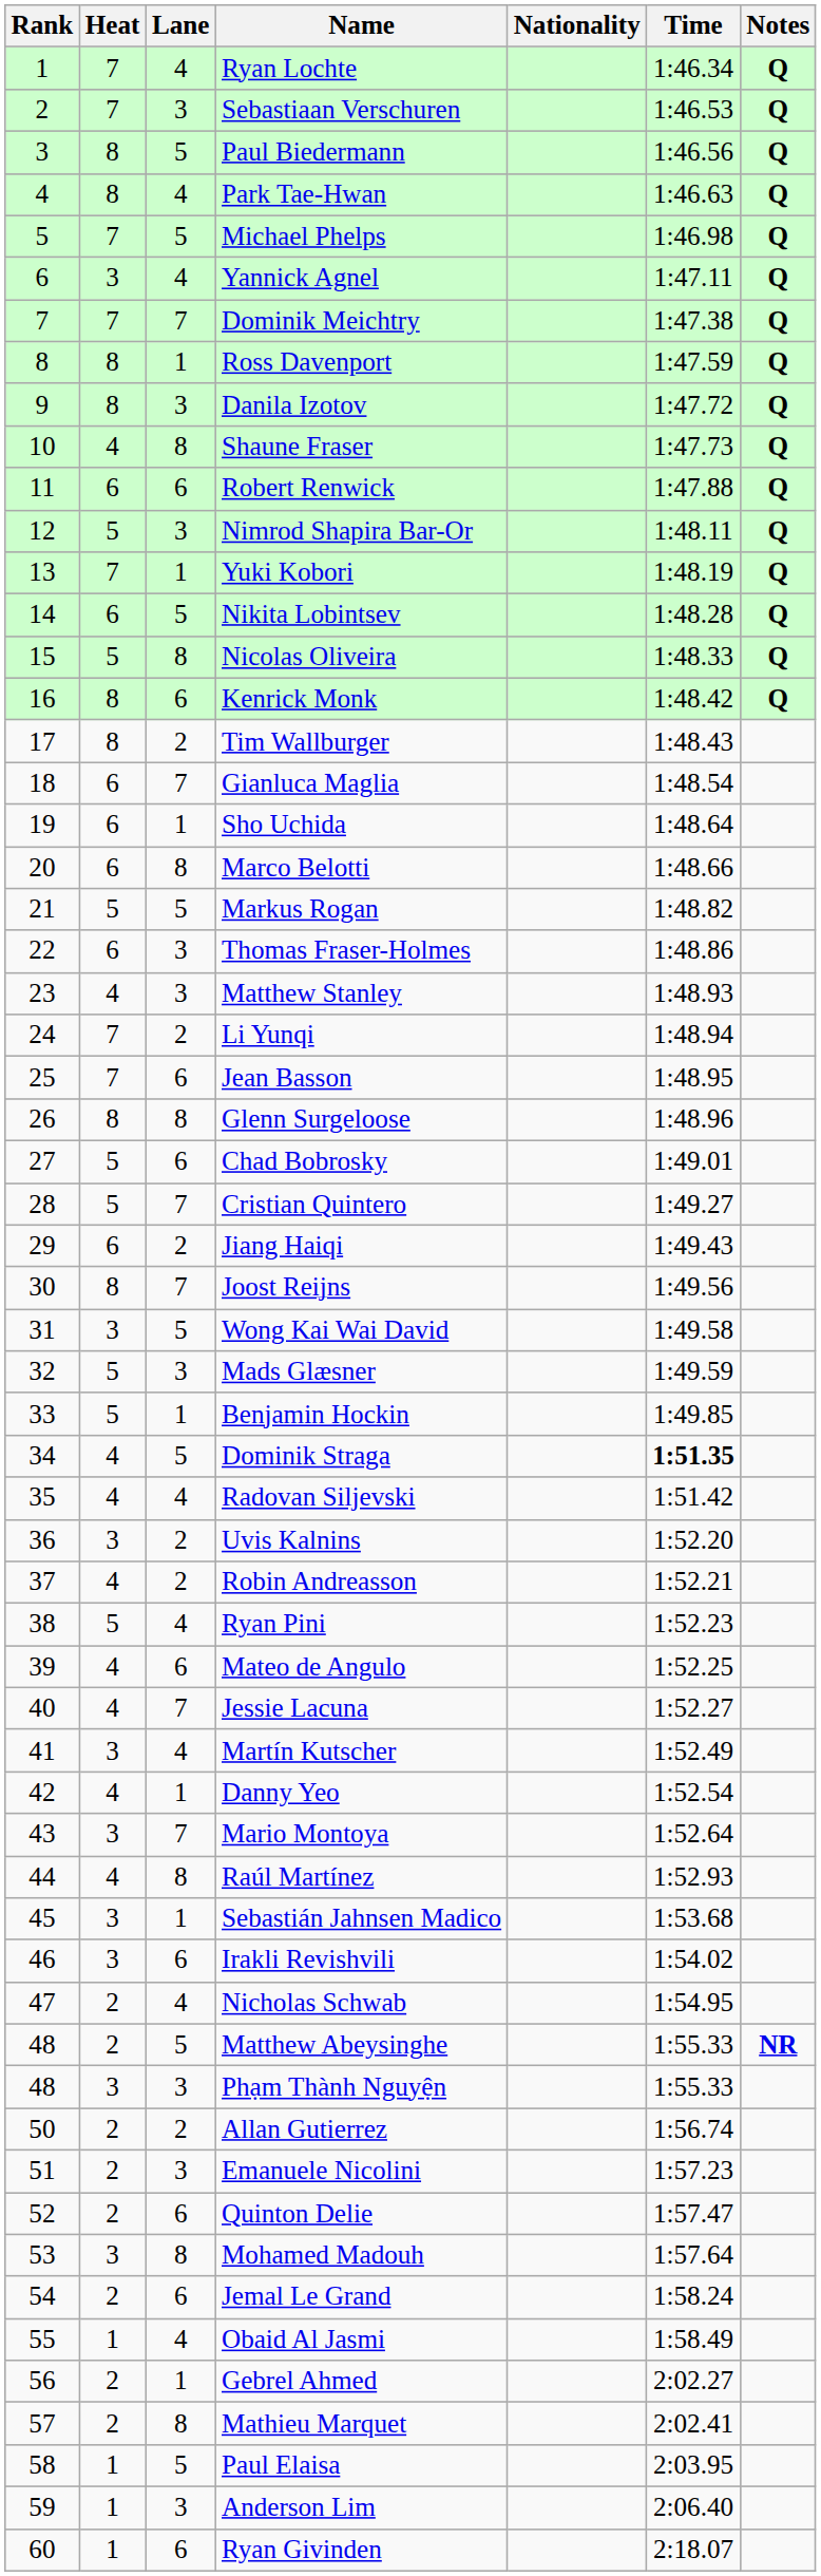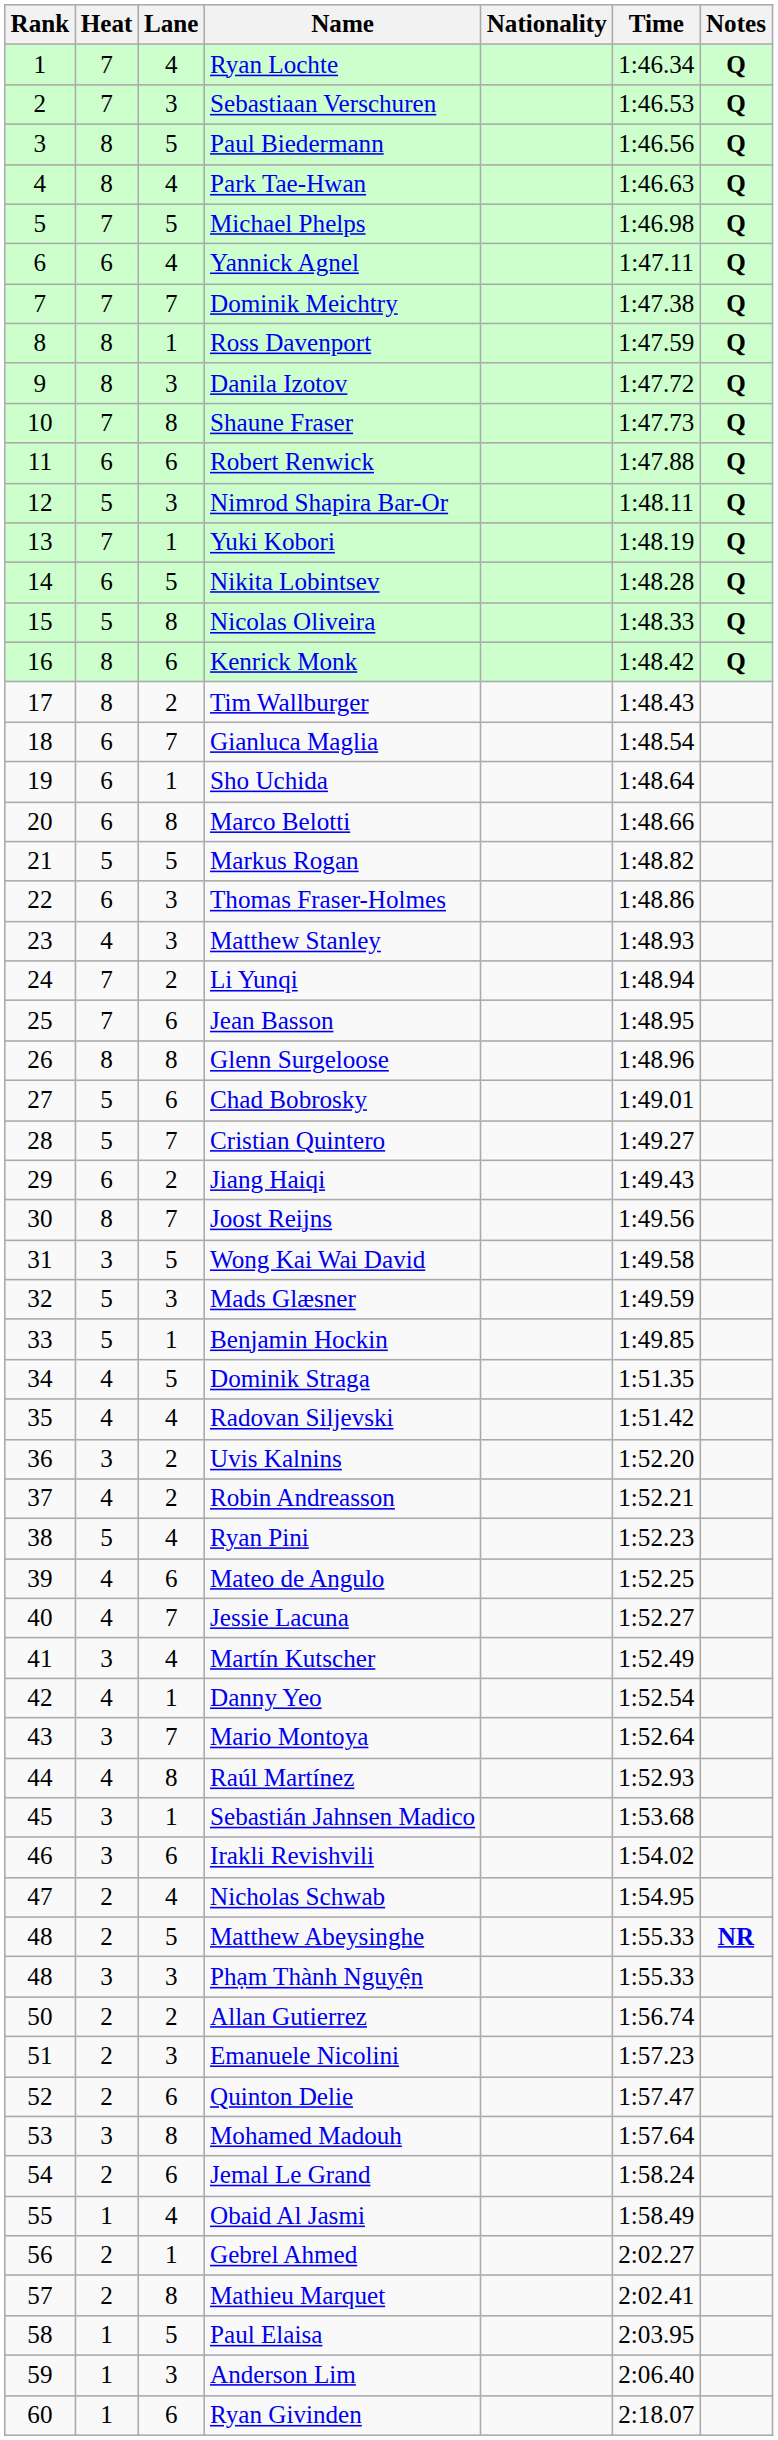 <table class="wikitable sortable" style="text-align:center">
 <tr>
 <th>Rank</th>
 <th>Heat</th>
 <th>Lane</th>
 <th>Name</th>
 <th>Nationality</th>
 <th>Time</th>
 <th>Notes</th>
 </tr>
 <tr bgcolor=ccffcc>
 <td>1</td>
 <td>7</td>
 <td>4</td>
 <td align=left><a href='#'>Ryan Lochte</a></td>
 <td align=left></td>
 <td>1:46.34</td>
 <td><strong>Q</strong></td>
 </tr>
 <tr bgcolor=ccffcc>
 <td>2</td>
 <td>7</td>
 <td>3</td>
 <td align=left><a href='#'>Sebastiaan Verschuren</a></td>
 <td align=left></td>
 <td>1:46.53</td>
 <td><strong>Q</strong></td>
 </tr>
 <tr bgcolor=ccffcc>
 <td>3</td>
 <td>8</td>
 <td>5</td>
 <td align=left><a href='#'>Paul Biedermann</a></td>
 <td align=left></td>
 <td>1:46.56</td>
 <td><strong>Q</strong></td>
 </tr>
 <tr bgcolor=ccffcc>
 <td>4</td>
 <td>8</td>
 <td>4</td>
 <td align=left><a href='#'>Park Tae-Hwan</a></td>
 <td align=left></td>
 <td>1:46.63</td>
 <td><strong>Q</strong></td>
 </tr>
 <tr bgcolor=ccffcc>
 <td>5</td>
 <td>7</td>
 <td>5</td>
 <td align=left><a href='#'>Michael Phelps</a></td>
 <td align=left></td>
 <td>1:46.98</td>
 <td><strong>Q</strong></td>
 </tr>
 <tr bgcolor=ccffcc>
 <td>6</td>
-<td>3</td>
+<td>6</td>
 <td>4</td>
 <td align=left><a href='#'>Yannick Agnel</a></td>
 <td align=left></td>
 <td>1:47.11</td>
 <td><strong>Q</strong></td>
 </tr>
 <tr bgcolor=ccffcc>
 <td>7</td>
 <td>7</td>
 <td>7</td>
 <td align=left><a href='#'>Dominik Meichtry</a></td>
 <td align=left></td>
 <td>1:47.38</td>
 <td><strong>Q</strong></td>
 </tr>
 <tr bgcolor=ccffcc>
 <td>8</td>
 <td>8</td>
 <td>1</td>
 <td align=left><a href='#'>Ross Davenport</a></td>
 <td align=left></td>
 <td>1:47.59</td>
 <td><strong>Q</strong></td>
 </tr>
 <tr bgcolor=ccffcc>
 <td>9</td>
 <td>8</td>
 <td>3</td>
 <td align=left><a href='#'>Danila Izotov</a></td>
 <td align=left></td>
 <td>1:47.72</td>
 <td><strong>Q</strong></td>
 </tr>
 <tr bgcolor=ccffcc>
 <td>10</td>
-<td>4</td>
+<td>7</td>
 <td>8</td>
 <td align=left><a href='#'>Shaune Fraser</a></td>
 <td align=left></td>
 <td>1:47.73</td>
 <td><strong>Q</strong></td>
 </tr>
 <tr bgcolor=ccffcc>
 <td>11</td>
 <td>6</td>
 <td>6</td>
 <td align=left><a href='#'>Robert Renwick</a></td>
 <td align=left></td>
 <td>1:47.88</td>
 <td><strong>Q</strong></td>
 </tr>
 <tr bgcolor=ccffcc>
 <td>12</td>
 <td>5</td>
 <td>3</td>
 <td align=left><a href='#'>Nimrod Shapira Bar-Or</a></td>
 <td align=left></td>
 <td>1:48.11</td>
 <td><strong>Q</strong></td>
 </tr>
 <tr bgcolor=ccffcc>
 <td>13</td>
 <td>7</td>
 <td>1</td>
 <td align=left><a href='#'>Yuki Kobori</a></td>
 <td align=left></td>
 <td>1:48.19</td>
 <td><strong>Q</strong></td>
 </tr>
 <tr bgcolor=ccffcc>
 <td>14</td>
 <td>6</td>
 <td>5</td>
 <td align=left><a href='#'>Nikita Lobintsev</a></td>
 <td align=left></td>
 <td>1:48.28</td>
 <td><strong>Q</strong></td>
 </tr>
 <tr bgcolor=ccffcc>
 <td>15</td>
 <td>5</td>
 <td>8</td>
 <td align=left><a href='#'>Nicolas Oliveira</a></td>
 <td align=left></td>
 <td>1:48.33</td>
 <td><strong>Q</strong></td>
 </tr>
 <tr bgcolor=ccffcc>
 <td>16</td>
 <td>8</td>
 <td>6</td>
 <td align=left><a href='#'>Kenrick Monk</a></td>
 <td align=left></td>
 <td>1:48.42</td>
 <td><strong>Q</strong></td>
 </tr>
 <tr>
 <td>17</td>
 <td>8</td>
 <td>2</td>
 <td align=left><a href='#'>Tim Wallburger</a></td>
 <td align=left></td>
 <td>1:48.43</td>
 <td></td>
 </tr>
 <tr>
 <td>18</td>
 <td>6</td>
 <td>7</td>
 <td align=left><a href='#'>Gianluca Maglia</a></td>
 <td align=left></td>
 <td>1:48.54</td>
 <td></td>
 </tr>
 <tr>
 <td>19</td>
 <td>6</td>
 <td>1</td>
 <td align=left><a href='#'>Sho Uchida</a></td>
 <td align=left></td>
 <td>1:48.64</td>
 <td></td>
 </tr>
 <tr>
 <td>20</td>
 <td>6</td>
 <td>8</td>
 <td align=left><a href='#'>Marco Belotti</a></td>
 <td align=left></td>
 <td>1:48.66</td>
 <td></td>
 </tr>
 <tr>
 <td>21</td>
 <td>5</td>
 <td>5</td>
 <td align=left><a href='#'>Markus Rogan</a></td>
 <td align=left></td>
 <td>1:48.82</td>
 <td></td>
 </tr>
 <tr>
 <td>22</td>
 <td>6</td>
 <td>3</td>
 <td align=left><a href='#'>Thomas Fraser-Holmes</a></td>
 <td align=left></td>
 <td>1:48.86</td>
 <td></td>
 </tr>
 <tr>
 <td>23</td>
 <td>4</td>
 <td>3</td>
 <td align=left><a href='#'>Matthew Stanley</a></td>
 <td align=left></td>
 <td>1:48.93</td>
 <td></td>
 </tr>
 <tr>
 <td>24</td>
 <td>7</td>
 <td>2</td>
 <td align=left><a href='#'>Li Yunqi</a></td>
 <td align=left></td>
 <td>1:48.94</td>
 <td></td>
 </tr>
 <tr>
 <td>25</td>
 <td>7</td>
 <td>6</td>
 <td align=left><a href='#'>Jean Basson</a></td>
 <td align=left></td>
 <td>1:48.95</td>
 <td></td>
 </tr>
 <tr>
 <td>26</td>
 <td>8</td>
 <td>8</td>
 <td align=left><a href='#'>Glenn Surgeloose</a></td>
 <td align=left></td>
 <td>1:48.96</td>
 <td></td>
 </tr>
 <tr>
 <td>27</td>
 <td>5</td>
 <td>6</td>
 <td align=left><a href='#'>Chad Bobrosky</a></td>
 <td align=left></td>
 <td>1:49.01</td>
 <td></td>
 </tr>
 <tr>
 <td>28</td>
 <td>5</td>
 <td>7</td>
 <td align=left><a href='#'>Cristian Quintero</a></td>
 <td align=left></td>
 <td>1:49.27</td>
 <td></td>
 </tr>
 <tr>
 <td>29</td>
 <td>6</td>
 <td>2</td>
 <td align=left><a href='#'>Jiang Haiqi</a></td>
 <td align=left></td>
 <td>1:49.43</td>
 <td></td>
 </tr>
 <tr>
 <td>30</td>
 <td>8</td>
 <td>7</td>
 <td align=left><a href='#'>Joost Reijns</a></td>
 <td align=left></td>
 <td>1:49.56</td>
 <td></td>
 </tr>
 <tr>
 <td>31</td>
 <td>3</td>
 <td>5</td>
 <td align=left><a href='#'>Wong Kai Wai David</a></td>
 <td align=left></td>
 <td>1:49.58</td>
 <td></td>
 </tr>
 <tr>
 <td>32</td>
 <td>5</td>
 <td>3</td>
 <td align=left><a href='#'>Mads Glæsner</a></td>
 <td align=left></td>
 <td>1:49.59</td>
 <td></td>
 </tr>
 <tr>
 <td>33</td>
 <td>5</td>
 <td>1</td>
 <td align=left><a href='#'>Benjamin Hockin</a></td>
 <td align=left></td>
 <td>1:49.85</td>
 <td></td>
 </tr>
 <tr>
 <td>34</td>
 <td>4</td>
 <td>5</td>
 <td align=left><a href='#'>Dominik Straga</a></td>
 <td align=left></td>
-<td><strong>1:51.35</strong></td>
+<td>1:51.35</td>
 <td></td>
 </tr>
 <tr>
 <td>35</td>
 <td>4</td>
 <td>4</td>
 <td align=left><a href='#'>Radovan Siljevski</a></td>
 <td align=left></td>
 <td>1:51.42</td>
 <td></td>
 </tr>
 <tr>
 <td>36</td>
 <td>3</td>
 <td>2</td>
 <td align=left><a href='#'>Uvis Kalnins</a></td>
 <td align=left></td>
 <td>1:52.20</td>
 <td></td>
 </tr>
 <tr>
 <td>37</td>
 <td>4</td>
 <td>2</td>
 <td align=left><a href='#'>Robin Andreasson</a></td>
 <td align=left></td>
 <td>1:52.21</td>
 <td></td>
 </tr>
 <tr>
 <td>38</td>
 <td>5</td>
 <td>4</td>
 <td align=left><a href='#'>Ryan Pini</a></td>
 <td align=left></td>
 <td>1:52.23</td>
 <td></td>
 </tr>
 <tr>
 <td>39</td>
 <td>4</td>
 <td>6</td>
 <td align=left><a href='#'>Mateo de Angulo</a></td>
 <td align=left></td>
 <td>1:52.25</td>
 <td></td>
 </tr>
 <tr>
 <td>40</td>
 <td>4</td>
 <td>7</td>
 <td align=left><a href='#'>Jessie Lacuna</a></td>
 <td align=left></td>
 <td>1:52.27</td>
 <td></td>
 </tr>
 <tr>
 <td>41</td>
 <td>3</td>
 <td>4</td>
 <td align=left><a href='#'>Martín Kutscher</a></td>
 <td align=left></td>
 <td>1:52.49</td>
 <td></td>
 </tr>
 <tr>
 <td>42</td>
 <td>4</td>
 <td>1</td>
 <td align=left><a href='#'>Danny Yeo</a></td>
 <td align=left></td>
 <td>1:52.54</td>
 <td></td>
 </tr>
 <tr>
 <td>43</td>
 <td>3</td>
 <td>7</td>
 <td align=left><a href='#'>Mario Montoya</a></td>
 <td align=left></td>
 <td>1:52.64</td>
 <td></td>
 </tr>
 <tr>
 <td>44</td>
 <td>4</td>
 <td>8</td>
 <td align=left><a href='#'>Raúl Martínez</a></td>
 <td align=left></td>
 <td>1:52.93</td>
 <td></td>
 </tr>
 <tr>
 <td>45</td>
 <td>3</td>
 <td>1</td>
 <td align=left><a href='#'>Sebastián Jahnsen Madico</a></td>
 <td align=left></td>
 <td>1:53.68</td>
 <td></td>
 </tr>
 <tr>
 <td>46</td>
 <td>3</td>
 <td>6</td>
 <td align=left><a href='#'>Irakli Revishvili</a></td>
 <td align=left></td>
 <td>1:54.02</td>
 <td></td>
 </tr>
 <tr>
 <td>47</td>
 <td>2</td>
 <td>4</td>
 <td align=left><a href='#'>Nicholas Schwab</a></td>
 <td align=left></td>
 <td>1:54.95</td>
 <td></td>
 </tr>
 <tr>
 <td>48</td>
 <td>2</td>
 <td>5</td>
 <td align=left><a href='#'>Matthew Abeysinghe</a></td>
 <td align=left></td>
 <td>1:55.33</td>
 <td><strong><a href='#'>NR</a></strong></td>
 </tr>
 <tr>
 <td>48</td>
 <td>3</td>
 <td>3</td>
 <td align=left><a href='#'>Phạm Thành Nguyện</a></td>
 <td align=left></td>
 <td>1:55.33</td>
 <td></td>
 </tr>
 <tr>
 <td>50</td>
 <td>2</td>
 <td>2</td>
 <td align=left><a href='#'>Allan Gutierrez</a></td>
 <td align=left></td>
 <td>1:56.74</td>
 <td></td>
 </tr>
 <tr>
 <td>51</td>
 <td>2</td>
 <td>3</td>
 <td align=left><a href='#'>Emanuele Nicolini</a></td>
 <td align=left></td>
 <td>1:57.23</td>
 <td></td>
 </tr>
 <tr>
 <td>52</td>
 <td>2</td>
 <td>6</td>
 <td align=left><a href='#'>Quinton Delie</a></td>
 <td align=left></td>
 <td>1:57.47</td>
 <td></td>
 </tr>
 <tr>
 <td>53</td>
 <td>3</td>
 <td>8</td>
 <td align=left><a href='#'>Mohamed Madouh</a></td>
 <td align=left></td>
 <td>1:57.64</td>
 <td></td>
 </tr>
 <tr>
 <td>54</td>
 <td>2</td>
 <td>6</td>
 <td align=left><a href='#'>Jemal Le Grand</a></td>
 <td align=left></td>
 <td>1:58.24</td>
 <td></td>
 </tr>
 <tr>
 <td>55</td>
 <td>1</td>
 <td>4</td>
 <td align=left><a href='#'>Obaid Al Jasmi</a></td>
 <td align=left></td>
 <td>1:58.49</td>
 <td></td>
 </tr>
 <tr>
 <td>56</td>
 <td>2</td>
 <td>1</td>
 <td align=left><a href='#'>Gebrel Ahmed</a></td>
 <td align=left></td>
 <td>2:02.27</td>
 <td></td>
 </tr>
 <tr>
 <td>57</td>
 <td>2</td>
 <td>8</td>
 <td align=left><a href='#'>Mathieu Marquet</a></td>
 <td align=left></td>
 <td>2:02.41</td>
 <td></td>
 </tr>
 <tr>
 <td>58</td>
 <td>1</td>
 <td>5</td>
 <td align=left><a href='#'>Paul Elaisa</a></td>
 <td align=left></td>
 <td>2:03.95</td>
 <td></td>
 </tr>
 <tr>
 <td>59</td>
 <td>1</td>
 <td>3</td>
 <td align=left><a href='#'>Anderson Lim</a></td>
 <td align=left></td>
 <td>2:06.40</td>
 <td></td>
 </tr>
 <tr>
 <td>60</td>
 <td>1</td>
 <td>6</td>
 <td align=left><a href='#'>Ryan Givinden</a></td>
 <td align=left></td>
 <td>2:18.07</td>
 <td></td>
 </tr>
 </table>
